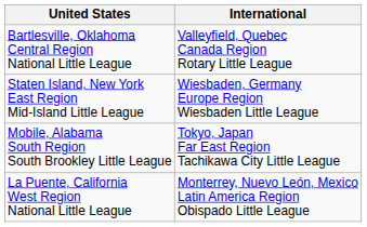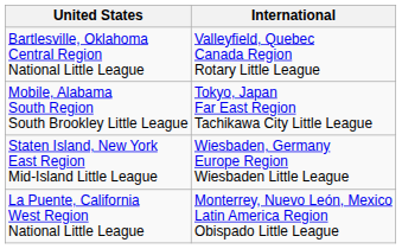 <table class="wikitable">
 <tr>
 <th>United States</th>
 <th>International</th>
 </tr>
 <tr>
 <td> <a href='#'>Bartlesville, Oklahoma</a><br><a href='#'>Central Region</a><br>National Little League</td>
 <td> <a href='#'>Valleyfield, Quebec</a><br> <a href='#'>Canada Region</a><br>Rotary Little League</td>
 </tr>
 <tr>
+<td> <a href='#'>Mobile, Alabama</a><br><a href='#'>South Region</a><br>South Brookley Little League</td>
+<td> <a href='#'>Tokyo, Japan</a><br><a href='#'>Far East Region</a><br>Tachikawa City Little League</td>
+</tr>
+<tr>
 <td> <a href='#'>Staten Island, New York</a><br><a href='#'>East Region</a><br>Mid-Island Little League</td>
 <td> <a href='#'>Wiesbaden, Germany</a><br><a href='#'>Europe Region</a><br>Wiesbaden Little League</td>
-</tr>
-<tr>
-<td> <a href='#'>Mobile, Alabama</a><br><a href='#'>South Region</a><br>South Brookley Little League</td>
-<td> <a href='#'>Tokyo, Japan</a><br><a href='#'>Far East Region</a><br>Tachikawa City Little League</td>
 </tr>
 <tr>
 <td> <a href='#'>La Puente, California</a><br><a href='#'>West Region</a><br>National Little League</td>
 <td> <a href='#'>Monterrey, Nuevo León, Mexico</a><br><a href='#'>Latin America Region</a><br>Obispado Little League</td>
 </tr>
 </table>
